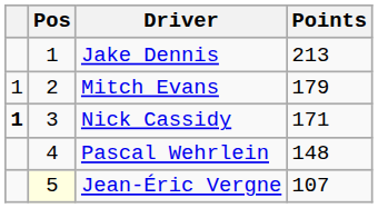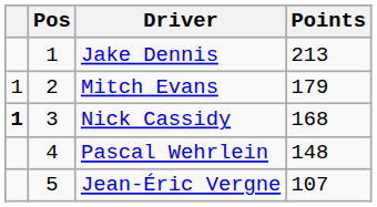 <table class="wikitable" style="font-size: 85%;">
 <tr>
 <th></th>
 <th>Pos</th>
 <th>Driver</th>
 <th>Points</th>
 </tr>
 <tr>
 <td align="left"></td>
 <td align="center">1</td>
 <td> <a href='#'>Jake Dennis</a></td>
 <td align="left">213</td>
 </tr>
 <tr>
 <td align="left"> 1</td>
 <td align="center">2</td>
 <td> <a href='#'>Mitch Evans</a></td>
 <td align="left">179</td>
 </tr>
 <tr>
 <td align="left"><strong> 1</strong></td>
 <td align="center">3</td>
 <td> <a href='#'>Nick Cassidy</a></td>
-<td align="left">171</td>
+<td align="left">168</td>
 </tr>
 <tr>
 <td align="left"></td>
 <td align="center">4</td>
 <td> <a href='#'>Pascal Wehrlein</a></td>
 <td align="left">148</td>
 </tr>
 <tr>
 <td align="left"></td>
-<td align="center" style="background: lightyellow;">5</td>
+<td align="center">5</td>
 <td> <a href='#'>Jean-Éric Vergne</a></td>
 <td align="left">107</td>
 </tr>
 </table>
